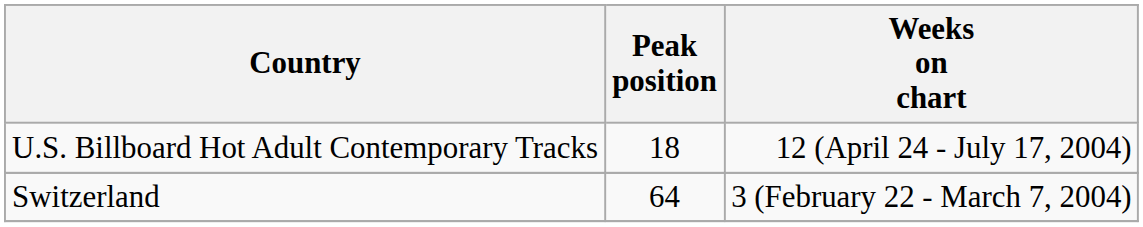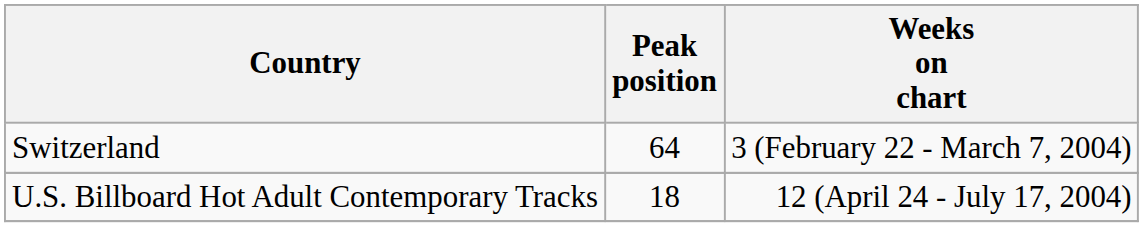 <table class="wikitable">
 <tr>
 <th>Country</th>
 <th>Peak<br>position</th>
 <th>Weeks<br>on<br>chart</th>
+</tr>
+<tr>
+<td align="left">Switzerland</td>
+<td align="center">64</td>
+<td align="right">3 (February 22 - March 7, 2004)</td>
+</tr>
+<tr>
+</tr>
+<tr>
 </tr>
 <tr>
 <td align="left">U.S. Billboard Hot Adult Contemporary Tracks</td>
 <td align="center">18</td>
 <td align="right">12 (April 24 - July 17, 2004)</td>
 </tr>
 <tr>
 </tr>
-<tr>
-</tr>
-<tr>
-<td align="left">Switzerland</td>
-<td align="center">64</td>
-<td align="right">3 (February 22 - March 7, 2004)</td>
-</tr>
-<tr>
-</tr>
 </table>
